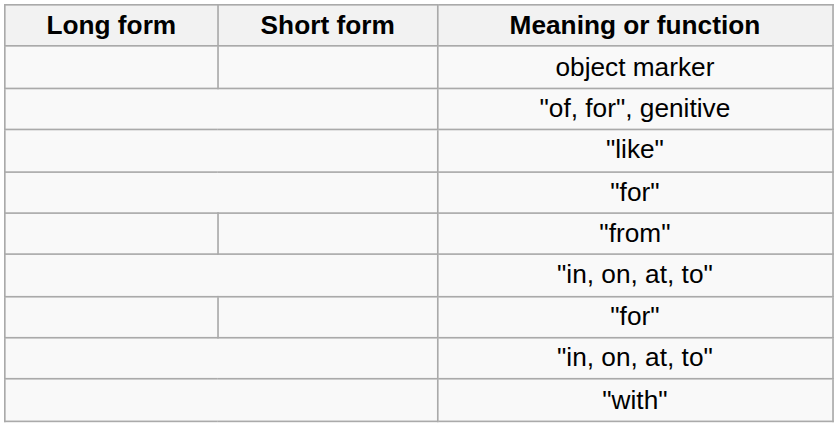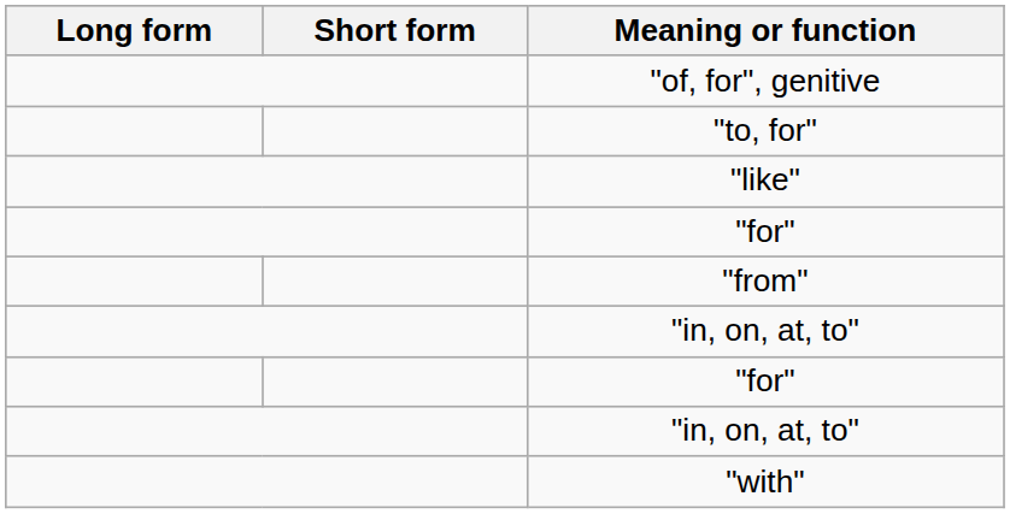 <table class="wikitable" style="text-align: center;" width="40%">
 <tr>
 <th>Long form</th>
 <th>Short form</th>
 <th>Meaning or function</th>
 </tr>
 <tr>
+<td colspan=2></td>
+<td>"of, for", genitive</td>
+</tr>
+<tr>
 <td></td>
 <td></td>
-<td>object marker</td>
-</tr>
-<tr>
-<td colspan=2></td>
-<td>"of, for", genitive</td>
+<td>"to, for"</td>
 </tr>
 <tr>
 <td colspan=2></td>
 <td>"like"</td>
 </tr>
 <tr>
 <td colspan=2></td>
 <td>"for"</td>
 </tr>
 <tr>
 <td></td>
 <td></td>
 <td>"from"</td>
 </tr>
 <tr>
 <td colspan=2></td>
 <td>"in, on, at, to"</td>
 </tr>
 <tr>
 <td></td>
 <td></td>
 <td>"for"</td>
 </tr>
 <tr>
 <td colspan=2></td>
 <td>"in, on, at, to"</td>
 </tr>
 <tr>
 <td colspan=2></td>
 <td>"with"</td>
 </tr>
 </table>
